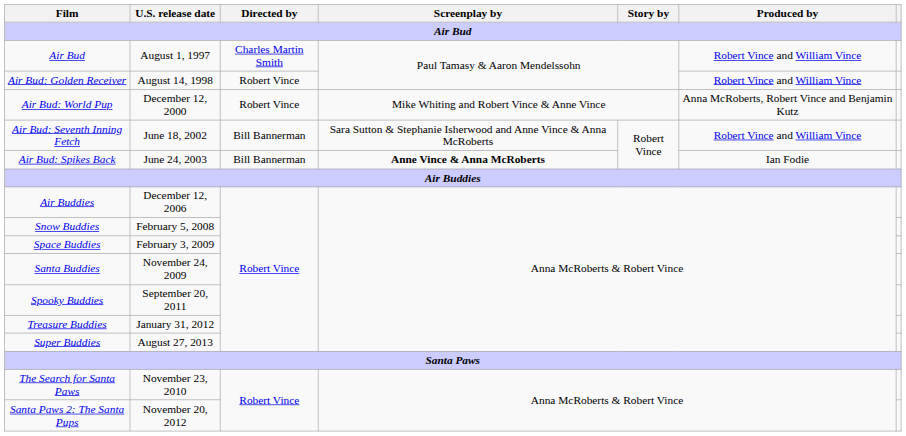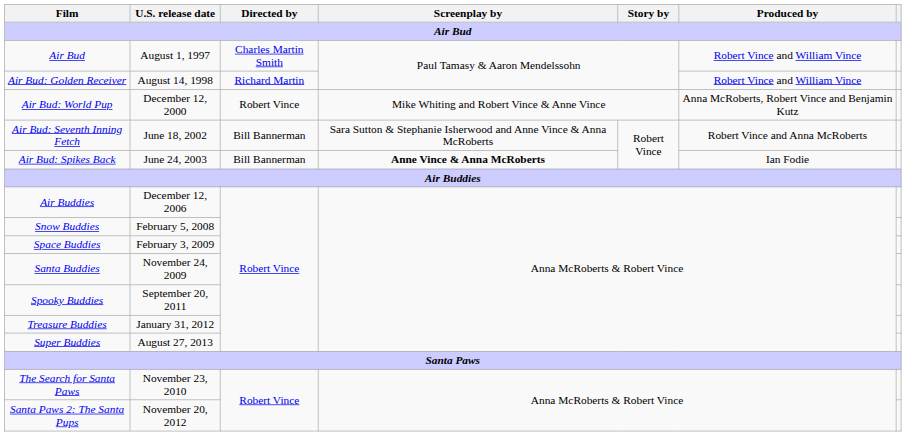 <table class="wikitable plainrowheaders" style="text-align:center; margin=auto; width:100%;">
 <tr>
 <th style="width:14%">Film</th>
 <th>U.S. release date</th>
 <th>Directed by</th>
 <th>Screenplay by</th>
 <th>Story by</th>
 <th>Produced by</th>
 <th></th>
 </tr>
 <tr>
 <th colspan="7" style="background-color:#ccccff;"><em>Air Bud</em></th>
 </tr>
 <tr>
 <td><em><a href='#'>Air Bud</a></em></td>
 <td>August 1, 1997</td>
 <td><a href='#'>Charles Martin Smith</a></td>
 <td colspan="2" rowspan="2">Paul Tamasy & Aaron Mendelssohn</td>
 <td><a href='#'>Robert Vince</a> and <a href='#'>William Vince</a></td>
 <td></td>
 </tr>
 <tr>
 <td><em><a href='#'>Air Bud: Golden Receiver</a></em></td>
 <td>August 14, 1998</td>
-<td>Robert Vince</td>
+<td><a href='#'>Richard Martin</a></td>
 <td><a href='#'>Robert Vince</a> and <a href='#'>William Vince</a></td>
 <td></td>
 </tr>
 <tr>
 <td><em><a href='#'>Air Bud: World Pup</a></em></td>
 <td>December 12, 2000</td>
 <td>Robert Vince</td>
 <td colspan="2">Mike Whiting and Robert Vince & Anne Vince</td>
 <td>Anna McRoberts, Robert Vince and Benjamin Kutz</td>
 <td></td>
 </tr>
 <tr>
 <td><em><a href='#'>Air Bud: Seventh Inning Fetch</a></em></td>
 <td>June 18, 2002</td>
 <td>Bill Bannerman</td>
 <td>Sara Sutton & Stephanie Isherwood and Anne Vince & Anna McRoberts</td>
 <td rowspan=2>Robert Vince</td>
-<td><a href='#'>Robert Vince</a> and <a href='#'>William Vince</a></td>
+<td>Robert Vince and Anna McRoberts</td>
 <td></td>
 </tr>
 <tr>
 <td><em><a href='#'>Air Bud: Spikes Back</a></em></td>
 <td>June 24, 2003</td>
 <td>Bill Bannerman</td>
 <td><strong>Anne Vince & Anna McRoberts</strong></td>
 <td>Ian Fodie</td>
 <td></td>
 </tr>
 <tr>
 <th colspan="8" style="background-color:#ccccff;"><em>Air Buddies</em></th>
 </tr>
 <tr>
 <td><em><a href='#'>Air Buddies</a></em></td>
 <td>December 12, 2006</td>
 <td rowspan="7"><a href='#'>Robert Vince</a></td>
 <td colspan="3" rowspan="7">Anna McRoberts & Robert Vince</td>
 <td></td>
 </tr>
 <tr>
 <td><em><a href='#'>Snow Buddies</a></em></td>
 <td>February 5, 2008</td>
 <td></td>
 </tr>
 <tr>
 <td><em><a href='#'>Space Buddies</a></em></td>
 <td>February 3, 2009</td>
 <td></td>
 </tr>
 <tr>
 <td><em><a href='#'>Santa Buddies</a></em></td>
 <td>November 24, 2009</td>
 <td></td>
 </tr>
 <tr>
 <td><em><a href='#'>Spooky Buddies</a></em></td>
 <td>September 20, 2011</td>
 <td></td>
 </tr>
 <tr>
 <td><em><a href='#'>Treasure Buddies</a></em></td>
 <td>January 31, 2012</td>
 <td></td>
 </tr>
 <tr>
 <td><em><a href='#'>Super Buddies</a></em></td>
 <td>August 27, 2013</td>
 <td></td>
 </tr>
 <tr>
 <th colspan="8" style="background-color:#ccccff;"><em>Santa Paws</em></th>
 </tr>
 <tr>
 <td><em><a href='#'>The Search for Santa Paws</a></em></td>
 <td>November 23, 2010</td>
 <td rowspan="2"><a href='#'>Robert Vince</a></td>
 <td colspan="3" rowspan="2">Anna McRoberts & Robert Vince</td>
 <td></td>
 </tr>
 <tr>
 <td><em><a href='#'>Santa Paws 2: The Santa Pups</a></em></td>
 <td>November 20, 2012</td>
 <td></td>
 </tr>
 </table>
